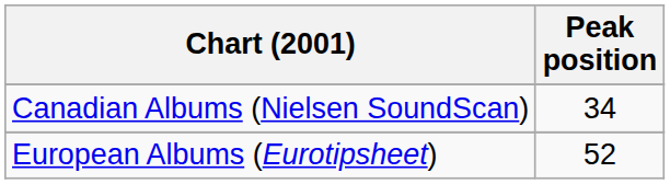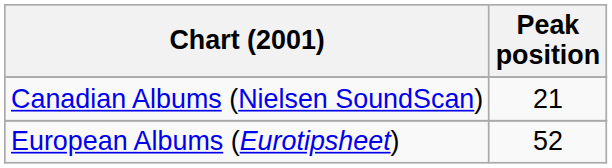 <table class="wikitable sortable">
 <tr>
 <th>Chart (2001)</th>
 <th>Peak<br>position</th>
 </tr>
 <tr>
 </tr>
 <tr>
 <td><a href='#'>Canadian Albums</a> (<a href='#'>Nielsen SoundScan</a>)</td>
-<td align="center">34</td>
+<td align="center">21</td>
 </tr>
 <tr>
 </tr>
 <tr>
 </tr>
 <tr>
 </tr>
 <tr>
 </tr>
 <tr>
 </tr>
 <tr>
 </tr>
 <tr>
 </tr>
 <tr>
 </tr>
 <tr>
 </tr>
 <tr>
 </tr>
 <tr>
 <td><a href='#'>European Albums</a> (<em><a href='#'>Eurotipsheet</a></em>)</td>
 <td style="text-align:center;">52</td>
 </tr>
 </table>
